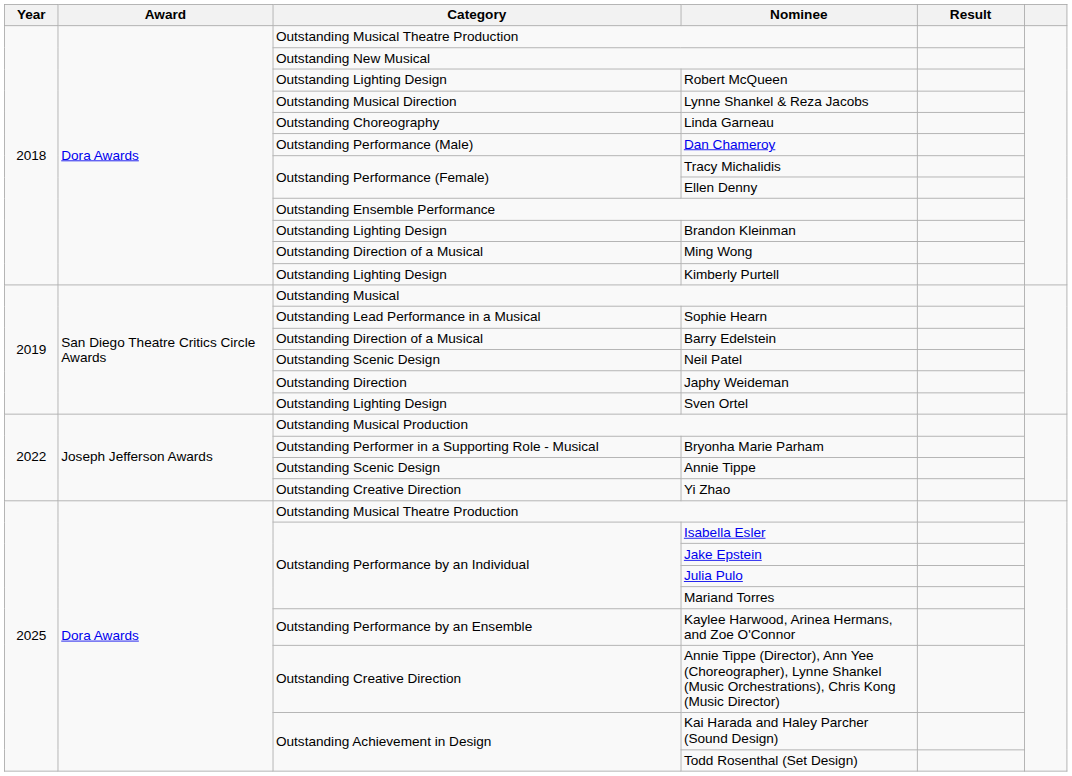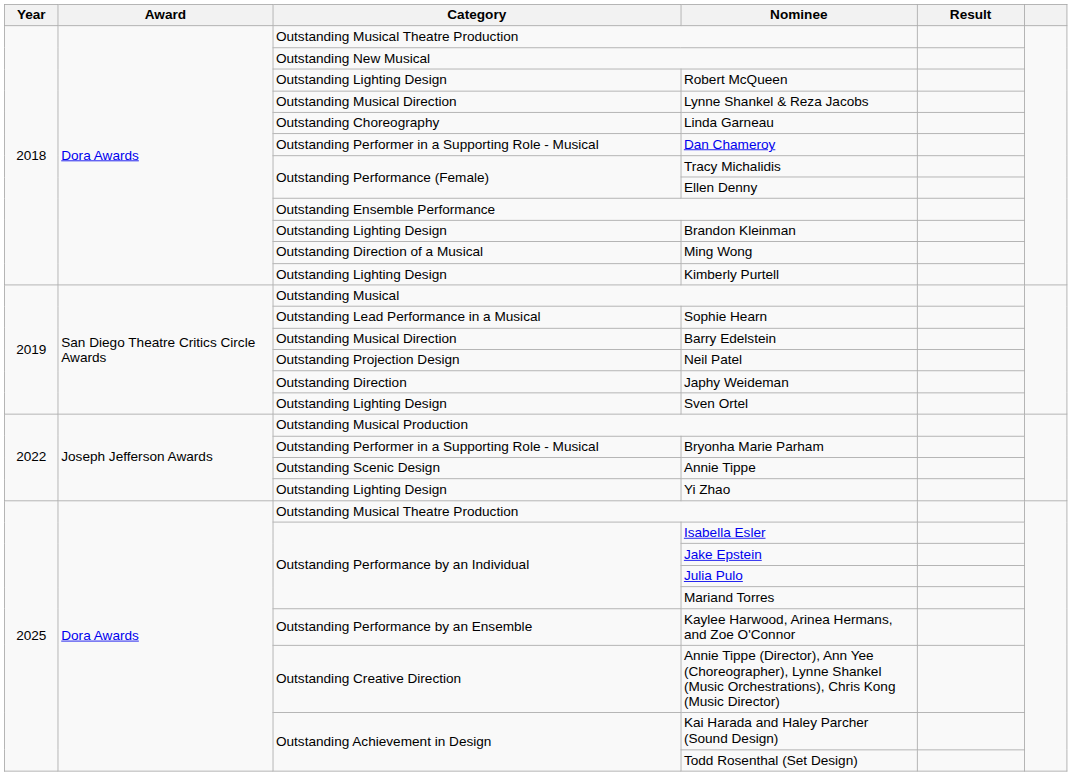 <table class="wikitable sortable" style="width: 99%;">
 <tr>
 <th scope="col" style="width:5%;">Year</th>
 <th scope="col" style="width:20%;">Award</th>
 <th scope="col" style="width:38%;">Category</th>
 <th scope="col" style="width:22%;">Nominee</th>
 <th scope="col" style="width:10%;">Result</th>
 <th scope="col" class="unsortable" style="width:4%;"></th>
 </tr>
 <tr>
 <td rowspan="12" style="text-align:center;">2018</td>
 <td rowspan="12"><a href='#'>Dora Awards</a></td>
 <td colspan="2">Outstanding Musical Theatre Production</td>
 <td></td>
 <td rowspan="12" style="text-align: center;"></td>
 </tr>
 <tr>
 <td colspan="2">Outstanding New Musical</td>
 <td></td>
 </tr>
 <tr>
 <td>Outstanding Lighting Design</td>
 <td>Robert McQueen</td>
 <td></td>
 </tr>
 <tr>
 <td>Outstanding Musical Direction</td>
 <td>Lynne Shankel & Reza Jacobs</td>
 <td></td>
 </tr>
 <tr>
 <td>Outstanding Choreography</td>
 <td>Linda Garneau</td>
 <td></td>
 </tr>
 <tr>
-<td>Outstanding Performance (Male)</td>
+<td>Outstanding Performer in a Supporting Role - Musical</td>
 <td><a href='#'>Dan Chameroy</a></td>
 <td></td>
 </tr>
 <tr>
 <td rowspan=2>Outstanding Performance (Female)</td>
 <td>Tracy Michalidis</td>
 <td></td>
 </tr>
 <tr>
 <td>Ellen Denny</td>
 <td></td>
 </tr>
 <tr>
 <td colspan="2">Outstanding Ensemble Performance</td>
 <td></td>
 </tr>
 <tr>
 <td>Outstanding Lighting Design</td>
 <td>Brandon Kleinman</td>
 <td></td>
 </tr>
 <tr>
 <td>Outstanding Direction of a Musical</td>
 <td>Ming Wong</td>
 <td></td>
 </tr>
 <tr>
 <td>Outstanding Lighting Design</td>
 <td>Kimberly Purtell</td>
 <td></td>
 </tr>
 <tr>
 <td rowspan="6" style="text-align:center;">2019</td>
 <td rowspan="6">San Diego Theatre Critics Circle Awards</td>
 <td colspan="2">Outstanding Musical</td>
 <td></td>
 <td rowspan="6" style="text-align: center;"></td>
 </tr>
 <tr>
 <td>Outstanding Lead Performance in a Musical</td>
 <td>Sophie Hearn</td>
 <td></td>
 </tr>
 <tr>
-<td>Outstanding Direction of a Musical</td>
+<td>Outstanding Musical Direction</td>
 <td>Barry Edelstein</td>
 <td></td>
 </tr>
 <tr>
-<td>Outstanding Scenic Design</td>
+<td>Outstanding Projection Design</td>
 <td>Neil Patel</td>
 <td></td>
 </tr>
 <tr>
 <td>Outstanding Direction</td>
 <td>Japhy Weideman</td>
 <td></td>
 </tr>
 <tr>
 <td>Outstanding Lighting Design</td>
 <td>Sven Ortel</td>
 <td></td>
 </tr>
 <tr>
 <td rowspan="4" style="text-align:center;">2022</td>
 <td rowspan="4">Joseph Jefferson Awards</td>
 <td colspan="2">Outstanding Musical Production</td>
 <td></td>
 <td rowspan="4" style="text-align: center;"></td>
 </tr>
 <tr>
 <td>Outstanding Performer in a Supporting Role - Musical</td>
 <td>Bryonha Marie Parham</td>
 <td></td>
 </tr>
 <tr>
 <td>Outstanding Scenic Design</td>
 <td>Annie Tippe</td>
 <td></td>
 </tr>
 <tr>
-<td>Outstanding Creative Direction</td>
+<td>Outstanding Lighting Design</td>
 <td>Yi Zhao</td>
 <td></td>
 </tr>
 <tr>
 <td rowspan="9" style="text-align:center;">2025</td>
 <td rowspan="9"><a href='#'>Dora Awards</a></td>
 <td colspan="2">Outstanding Musical Theatre Production</td>
 <td></td>
 <td rowspan="9" style="text-align: center;"></td>
 </tr>
 <tr>
 <td rowspan=4>Outstanding Performance by an Individual</td>
 <td><a href='#'>Isabella Esler</a></td>
 <td></td>
 </tr>
 <tr>
 <td><a href='#'>Jake Epstein</a></td>
 <td></td>
 </tr>
 <tr>
 <td><a href='#'>Julia Pulo</a></td>
 <td></td>
 </tr>
 <tr>
 <td>Mariand Torres</td>
 <td></td>
 </tr>
 <tr>
 <td>Outstanding Performance by an Ensemble</td>
 <td>Kaylee Harwood, Arinea Hermans, and Zoe O'Connor</td>
 <td></td>
 </tr>
 <tr>
 <td>Outstanding Creative Direction</td>
 <td>Annie Tippe (Director), Ann Yee (Choreographer), Lynne Shankel (Music Orchestrations), Chris Kong (Music Director)</td>
 <td></td>
 </tr>
 <tr>
 <td rowspan=2>Outstanding Achievement in Design</td>
 <td>Kai Harada and Haley Parcher (Sound Design)</td>
 <td></td>
 </tr>
 <tr>
 <td>Todd Rosenthal (Set Design)</td>
 <td></td>
 </tr>
 </table>
